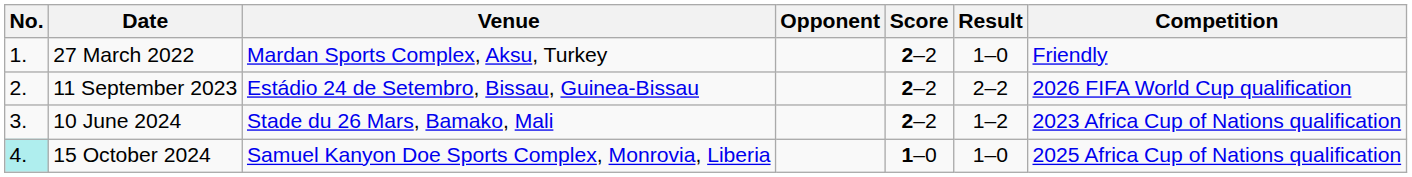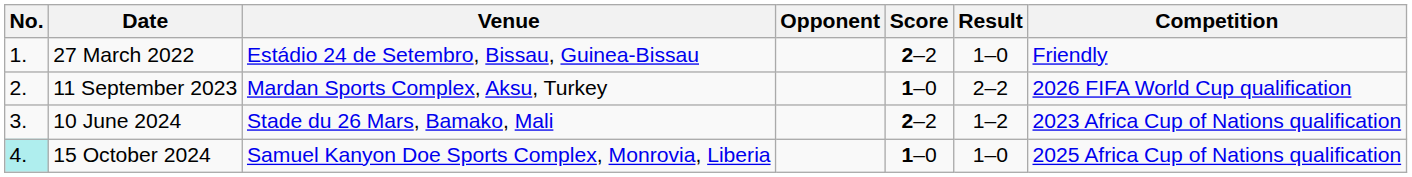 <table class="wikitable">
 <tr>
 <th>No.</th>
 <th>Date</th>
 <th>Venue</th>
 <th>Opponent</th>
 <th>Score</th>
 <th>Result</th>
 <th>Competition</th>
 </tr>
 <tr>
 <td>1.</td>
 <td>27 March 2022</td>
-<td><a href='#'>Mardan Sports Complex</a>, <a href='#'>Aksu</a>, Turkey</td>
+<td><a href='#'>Estádio 24 de Setembro</a>, <a href='#'>Bissau</a>, <a href='#'>Guinea-Bissau</a></td>
 <td></td>
 <td align=center><strong>2</strong>–2</td>
 <td align=center>1–0</td>
 <td><a href='#'>Friendly</a></td>
 </tr>
 <tr>
 <td>2.</td>
 <td>11 September 2023</td>
-<td><a href='#'>Estádio 24 de Setembro</a>, <a href='#'>Bissau</a>, <a href='#'>Guinea-Bissau</a></td>
+<td><a href='#'>Mardan Sports Complex</a>, <a href='#'>Aksu</a>, Turkey</td>
 <td></td>
-<td align=center><strong>2</strong>–2</td>
+<td align=center><strong>1</strong>–0</td>
 <td align=center>2–2</td>
 <td><a href='#'>2026 FIFA World Cup qualification</a></td>
 </tr>
 <tr>
 <td>3.</td>
 <td>10 June 2024</td>
 <td><a href='#'>Stade du 26 Mars</a>, <a href='#'>Bamako</a>, <a href='#'>Mali</a></td>
 <td></td>
 <td align=center><strong>2</strong>–2</td>
 <td align=center>1–2</td>
 <td><a href='#'>2023 Africa Cup of Nations qualification</a></td>
 </tr>
 <tr>
 <td style="background: paleturquoise;">4.</td>
 <td>15 October 2024</td>
 <td><a href='#'>Samuel Kanyon Doe Sports Complex</a>, <a href='#'>Monrovia</a>, <a href='#'>Liberia</a></td>
 <td></td>
 <td align=center><strong>1</strong>–0</td>
 <td align=center>1–0</td>
 <td><a href='#'>2025 Africa Cup of Nations qualification</a></td>
 </tr>
 </table>
